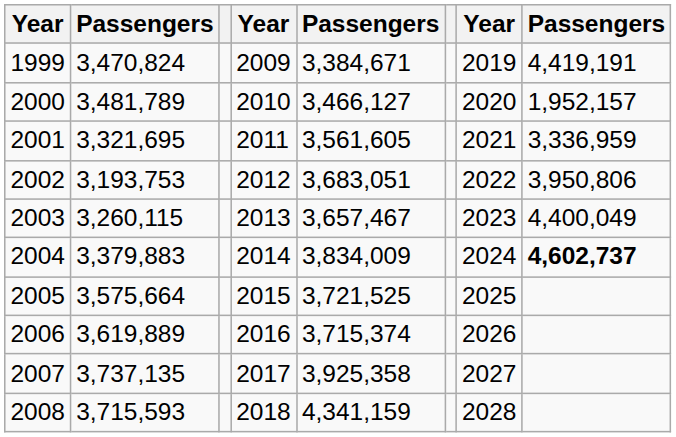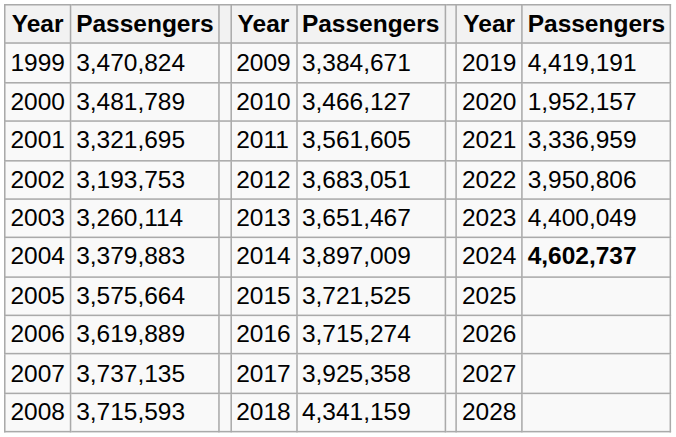 <table class="wikitable">
 <tr>
 <th>Year</th>
 <th>Passengers</th>
 <th></th>
 <th>Year</th>
 <th>Passengers</th>
 <th></th>
 <th>Year</th>
 <th>Passengers</th>
 </tr>
 <tr>
 <td>1999</td>
 <td>3,470,824</td>
 <td></td>
 <td>2009</td>
 <td>3,384,671</td>
 <td></td>
 <td>2019</td>
 <td>4,419,191</td>
 </tr>
 <tr>
 <td>2000</td>
 <td>3,481,789</td>
 <td></td>
 <td>2010</td>
 <td>3,466,127</td>
 <td></td>
 <td>2020</td>
 <td>1,952,157</td>
 </tr>
 <tr>
 <td>2001</td>
 <td>3,321,695</td>
 <td></td>
 <td>2011</td>
 <td>3,561,605</td>
 <td></td>
 <td>2021</td>
 <td>3,336,959</td>
 </tr>
 <tr>
 <td>2002</td>
 <td>3,193,753</td>
 <td></td>
 <td>2012</td>
 <td>3,683,051</td>
 <td></td>
 <td>2022</td>
 <td>3,950,806</td>
 </tr>
 <tr>
 <td>2003</td>
-<td>3,260,115</td>
+<td>3,260,114</td>
 <td></td>
 <td>2013</td>
-<td>3,657,467</td>
+<td>3,651,467</td>
 <td></td>
 <td>2023</td>
 <td>4,400,049</td>
 </tr>
 <tr>
 <td>2004</td>
 <td>3,379,883</td>
 <td></td>
 <td>2014</td>
-<td>3,834,009</td>
+<td>3,897,009</td>
 <td></td>
 <td>2024</td>
 <td><strong>4,602,737</strong></td>
 </tr>
 <tr>
 <td>2005</td>
 <td>3,575,664</td>
 <td></td>
 <td>2015</td>
 <td>3,721,525</td>
 <td></td>
 <td>2025</td>
 <td></td>
 </tr>
 <tr>
 <td>2006</td>
 <td>3,619,889</td>
 <td></td>
 <td>2016</td>
-<td>3,715,374</td>
+<td>3,715,274</td>
 <td></td>
 <td>2026</td>
 <td></td>
 </tr>
 <tr>
 <td>2007</td>
 <td>3,737,135</td>
 <td></td>
 <td>2017</td>
 <td>3,925,358</td>
 <td></td>
 <td>2027</td>
 <td></td>
 </tr>
 <tr>
 <td>2008</td>
 <td>3,715,593</td>
 <td></td>
 <td>2018</td>
 <td>4,341,159</td>
 <td></td>
 <td>2028</td>
 <td></td>
 </tr>
 </table>
